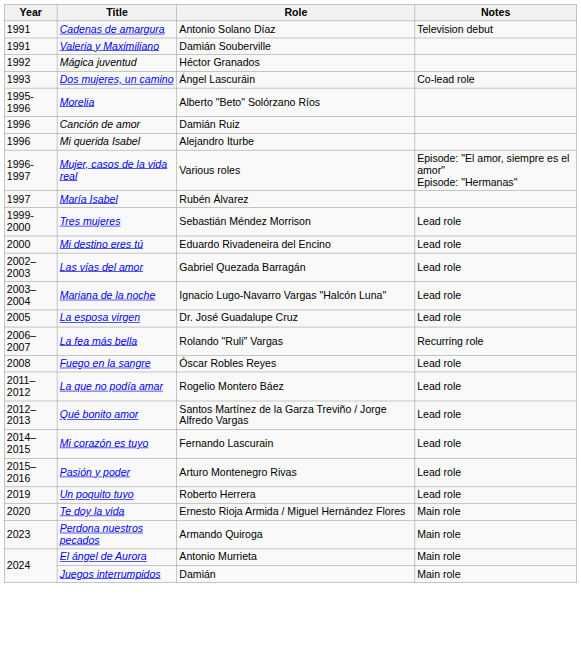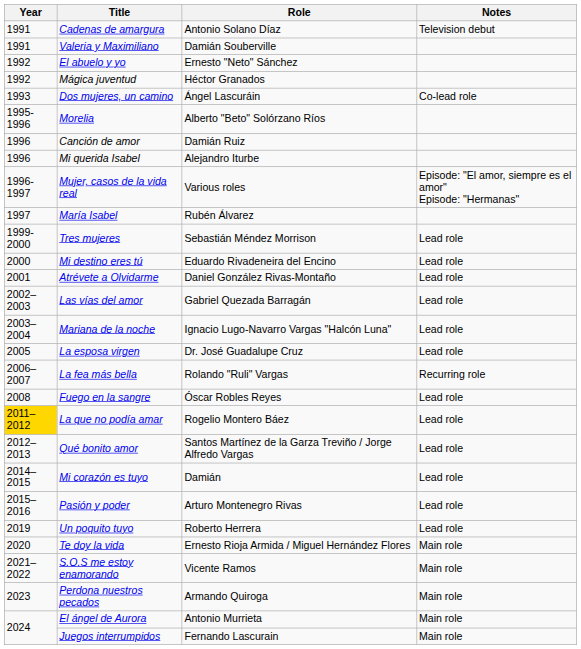 <table class="wikitable sortable">
 <tr>
 <th>Year</th>
 <th>Title</th>
 <th>Role</th>
 <th>Notes</th>
 </tr>
 <tr>
 <td>1991</td>
 <td><em><a href='#'>Cadenas de amargura</a></em></td>
 <td>Antonio Solano Díaz</td>
 <td>Television debut  </td>
 </tr>
 <tr>
 <td>1991</td>
 <td><em><a href='#'>Valeria y Maximiliano</a></em></td>
 <td>Damián Souberville</td>
+<td></td>
+</tr>
+<tr>
+<td>1992</td>
+<td><em><a href='#'>El abuelo y yo</a></em></td>
+<td>Ernesto  "Neto" Sánchez</td>
 <td></td>
 </tr>
 <tr>
 <td>1992</td>
 <td><em>Mágica juventud</em></td>
 <td>Héctor Granados</td>
 <td></td>
 </tr>
 <tr>
 <td>1993</td>
 <td><em><a href='#'>Dos mujeres, un camino</a></em></td>
 <td>Ángel Lascuráin</td>
 <td>Co-lead role</td>
 </tr>
 <tr>
 <td>1995-1996</td>
 <td><em><a href='#'>Morelia</a></em></td>
 <td>Alberto "Beto" Solórzano Ríos</td>
 <td></td>
 </tr>
 <tr>
 <td>1996</td>
 <td><em>Canción de amor</em></td>
 <td>Damián Ruiz</td>
 <td></td>
 </tr>
 <tr>
 <td>1996</td>
 <td><em>Mi querida Isabel</em></td>
 <td>Alejandro Iturbe</td>
 <td></td>
 </tr>
 <tr>
 <td>1996-1997</td>
 <td><em><a href='#'>Mujer, casos de la vida real</a></em></td>
 <td>Various roles</td>
 <td>Episode: "El amor, siempre es el amor"<br>Episode: "Hermanas"</td>
 </tr>
 <tr>
 <td>1997</td>
 <td><em><a href='#'>María Isabel</a></em></td>
 <td>Rubén Álvarez</td>
 <td></td>
 </tr>
 <tr>
 <td>1999-2000</td>
 <td><em><a href='#'>Tres mujeres</a></em></td>
 <td>Sebastián Méndez Morrison</td>
 <td>Lead role</td>
 </tr>
 <tr>
 <td>2000</td>
 <td><em><a href='#'>Mi destino eres tú</a></em></td>
 <td>Eduardo Rivadeneira del Encino</td>
 <td>Lead role</td>
 </tr>
 <tr>
+<td>2001</td>
+<td><em><a href='#'>Atrévete a Olvidarme</a></em></td>
+<td>Daniel González Rivas-Montaño</td>
+<td>Lead role</td>
+</tr>
+<tr>
 <td>2002–2003</td>
 <td><em><a href='#'>Las vías del amor</a></em></td>
 <td>Gabriel Quezada Barragán</td>
 <td>Lead role</td>
 </tr>
 <tr>
 <td>2003–2004</td>
 <td><em><a href='#'>Mariana de la noche</a></em></td>
 <td>Ignacio Lugo-Navarro Vargas "Halcón Luna"</td>
 <td>Lead role</td>
 </tr>
 <tr>
 <td>2005</td>
 <td><em><a href='#'>La esposa virgen</a></em></td>
 <td>Dr. José Guadalupe Cruz</td>
 <td>Lead role</td>
 </tr>
 <tr>
 <td>2006–2007</td>
 <td><em><a href='#'>La fea más bella</a></em></td>
 <td>Rolando "Ruli" Vargas</td>
 <td>Recurring role</td>
 </tr>
 <tr>
 <td>2008</td>
 <td><em><a href='#'>Fuego en la sangre</a></em></td>
 <td>Óscar Robles Reyes</td>
 <td>Lead role</td>
 </tr>
 <tr>
-<td>2011–2012</td>
+<td style="background: gold;">2011–2012</td>
 <td><em><a href='#'>La que no podía amar</a></em></td>
 <td>Rogelio Montero Báez</td>
 <td>Lead role</td>
 </tr>
 <tr>
 <td>2012–2013</td>
 <td><em><a href='#'>Qué bonito amor</a></em></td>
 <td>Santos Martínez de la Garza Treviño / Jorge Alfredo Vargas</td>
 <td>Lead role</td>
 </tr>
 <tr>
 <td>2014–2015</td>
 <td><em><a href='#'>Mi corazón es tuyo</a></em></td>
-<td>Fernando Lascurain</td>
+<td>Damián</td>
 <td>Lead role</td>
 </tr>
 <tr>
 <td>2015–2016</td>
 <td><em><a href='#'>Pasión y poder</a></em></td>
 <td>Arturo Montenegro Rivas</td>
 <td>Lead role</td>
 </tr>
 <tr>
 <td>2019</td>
 <td><em><a href='#'>Un poquito tuyo</a></em></td>
 <td>Roberto Herrera</td>
 <td>Lead role</td>
 </tr>
 <tr>
 <td>2020</td>
 <td><em><a href='#'>Te doy la vida</a></em></td>
 <td>Ernesto Rioja Armida / Miguel Hernández Flores</td>
 <td>Main role</td>
 </tr>
 <tr>
+<td>2021–2022</td>
+<td><em><a href='#'>S.O.S me estoy enamorando</a></em></td>
+<td>Vicente Ramos</td>
+<td>Main role</td>
+</tr>
+<tr>
 <td>2023</td>
 <td><em><a href='#'>Perdona nuestros pecados</a></em></td>
 <td>Armando Quiroga</td>
 <td>Main role</td>
 </tr>
 <tr>
 <td rowspan=2>2024</td>
 <td><em><a href='#'>El ángel de Aurora</a></em></td>
 <td>Antonio Murrieta</td>
 <td>Main role</td>
 </tr>
 <tr>
 <td><em><a href='#'>Juegos interrumpidos</a></em></td>
-<td>Damián</td>
+<td>Fernando Lascurain</td>
 <td>Main role</td>
 </tr>
 </table>
